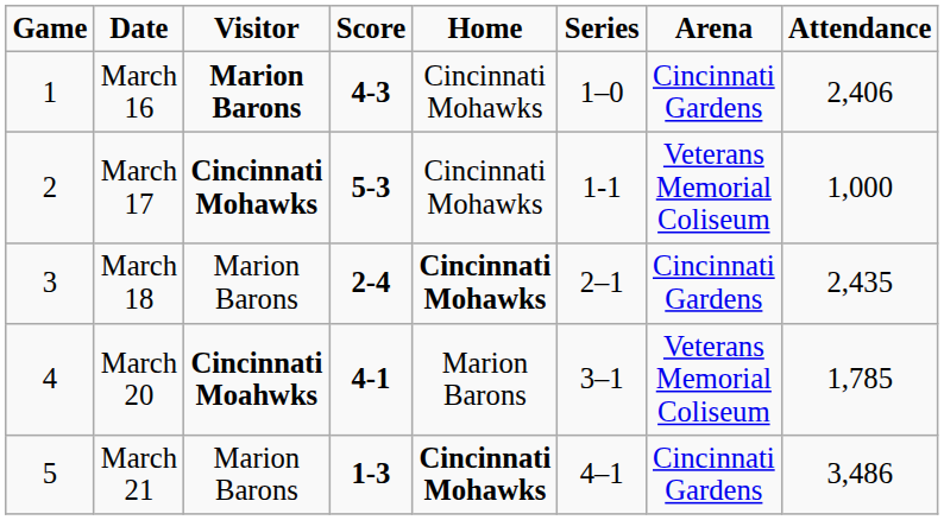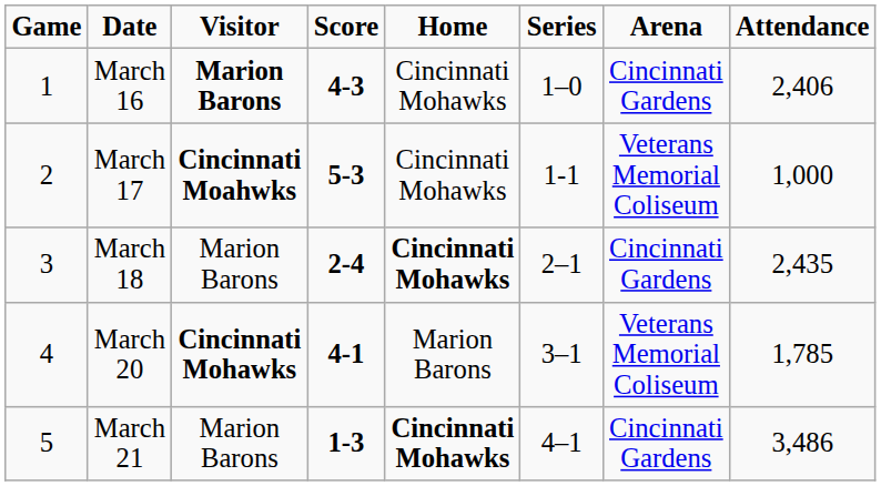 <table class="wikitable" width="70%">
 <tr align="center">
 <td><strong>Game</strong></td>
 <td><strong>Date</strong></td>
 <td><strong>Visitor</strong></td>
 <td><strong>Score</strong></td>
 <td><strong>Home</strong></td>
 <td><strong>Series</strong></td>
 <td><strong>Arena</strong></td>
 <td><strong>Attendance</strong></td>
 </tr>
 <tr align="center">
 <td>1</td>
 <td>March 16</td>
 <td><strong>Marion Barons</strong></td>
 <td><strong>4-3</strong></td>
 <td>Cincinnati Mohawks</td>
 <td>1–0</td>
 <td><a href='#'>Cincinnati Gardens</a></td>
 <td>2,406</td>
 </tr>
 <tr align="center">
 <td>2</td>
 <td>March 17</td>
-<td><strong>Cincinnati Mohawks</strong></td>
+<td><strong>Cincinnati Moahwks</strong></td>
 <td><strong>5-3</strong></td>
 <td>Cincinnati Mohawks</td>
 <td>1-1</td>
 <td><a href='#'>Veterans Memorial Coliseum</a></td>
 <td>1,000</td>
 </tr>
 <tr align="center">
 <td>3</td>
 <td>March 18</td>
 <td>Marion Barons</td>
 <td><strong>2-4</strong></td>
 <td><strong>Cincinnati Mohawks</strong></td>
 <td>2–1</td>
 <td><a href='#'>Cincinnati Gardens</a></td>
 <td>2,435</td>
 </tr>
 <tr align="center">
 <td>4</td>
 <td>March 20</td>
-<td><strong>Cincinnati Moahwks</strong></td>
+<td><strong>Cincinnati Mohawks</strong></td>
 <td><strong>4-1</strong></td>
 <td>Marion Barons</td>
 <td>3–1</td>
 <td><a href='#'>Veterans Memorial Coliseum</a></td>
 <td>1,785</td>
 </tr>
 <tr align="center">
 <td>5</td>
 <td>March 21</td>
 <td>Marion Barons</td>
 <td><strong>1-3</strong></td>
 <td><strong>Cincinnati Mohawks</strong></td>
 <td>4–1</td>
 <td><a href='#'>Cincinnati Gardens</a></td>
 <td>3,486</td>
 </tr>
 </table>
